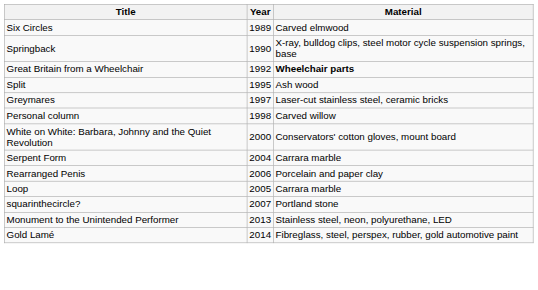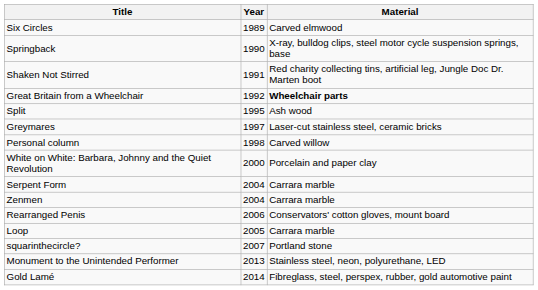 <table class="wikitable">
 <tr>
 <th>Title</th>
 <th>Year</th>
 <th>Material</th>
 </tr>
 <tr>
 <td>Six Circles</td>
 <td>1989</td>
 <td>Carved elmwood</td>
 </tr>
 <tr>
 <td>Springback</td>
 <td>1990</td>
 <td>X-ray, bulldog clips, steel motor cycle suspension springs, base</td>
+</tr>
+<tr>
+<td>Shaken Not Stirred</td>
+<td>1991</td>
+<td>Red charity collecting tins, artificial leg, Jungle Doc Dr. Marten boot</td>
 </tr>
 <tr>
 <td>Great Britain from a Wheelchair</td>
 <td>1992</td>
 <td><strong>Wheelchair parts</strong></td>
 </tr>
 <tr>
 <td>Split</td>
 <td>1995</td>
 <td>Ash wood</td>
 </tr>
 <tr>
 <td>Greymares</td>
 <td>1997</td>
 <td>Laser-cut stainless steel, ceramic bricks</td>
 </tr>
 <tr>
 <td>Personal column</td>
 <td>1998</td>
 <td>Carved willow</td>
 </tr>
 <tr>
 <td>White on White: Barbara, Johnny and the Quiet Revolution</td>
 <td>2000</td>
-<td>Conservators' cotton gloves, mount board</td>
+<td>Porcelain and paper clay</td>
 </tr>
 <tr>
 <td>Serpent Form</td>
 <td>2004</td>
 <td>Carrara marble</td>
 </tr>
 <tr>
+<td>Zenmen</td>
+<td>2004</td>
+<td>Carrara marble</td>
+</tr>
+<tr>
 <td>Rearranged Penis</td>
 <td>2006</td>
-<td>Porcelain and paper clay</td>
+<td>Conservators' cotton gloves, mount board</td>
 </tr>
 <tr>
 <td>Loop</td>
 <td>2005</td>
 <td>Carrara marble</td>
 </tr>
 <tr>
 <td>squarinthecircle?</td>
 <td>2007</td>
 <td>Portland stone</td>
 </tr>
 <tr>
 <td>Monument to the Unintended Performer</td>
 <td>2013</td>
 <td>Stainless steel, neon, polyurethane, LED</td>
 </tr>
 <tr>
 <td>Gold Lamé</td>
 <td>2014</td>
 <td>Fibreglass, steel, perspex, rubber, gold automotive paint</td>
 </tr>
 </table>
